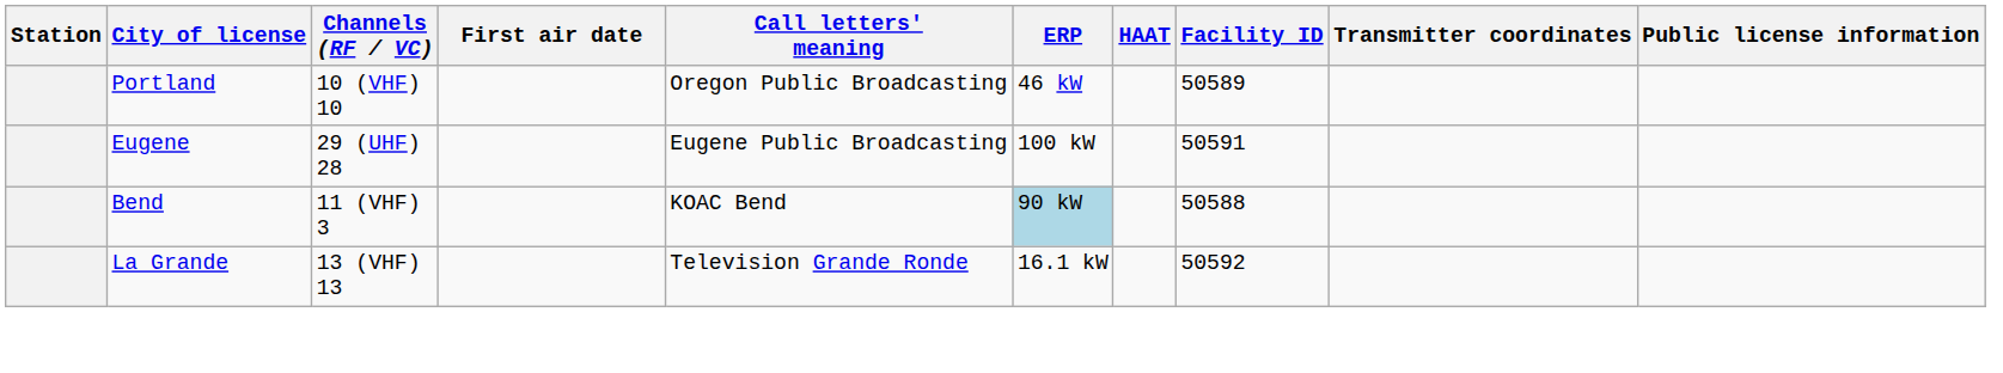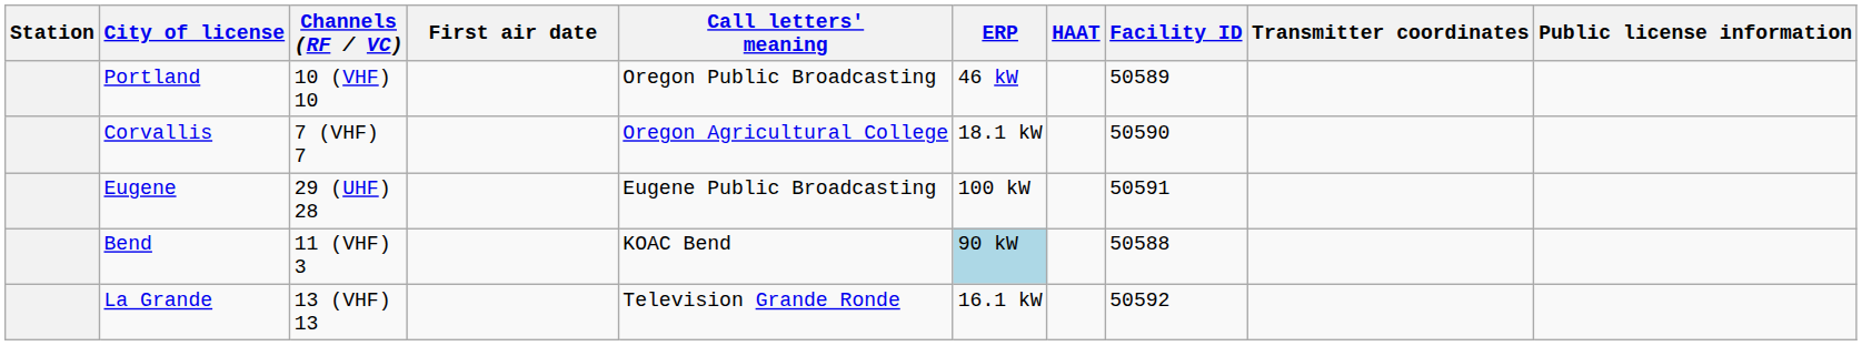 <table class="wikitable">
 <tr>
 <th>Station</th>
 <th><a href='#'>City of license</a></th>
 <th><a href='#'>Channels</a><br><em>(<a href='#'>RF</a> / <a href='#'>VC</a>)</em></th>
 <th style="width:10em">First air date</th>
 <th><a href='#'>Call letters'<br>meaning</a></th>
 <th><a href='#'>ERP</a></th>
 <th><a href='#'>HAAT</a></th>
 <th><a href='#'>Facility ID</a></th>
 <th>Transmitter coordinates</th>
 <th>Public license information</th>
 </tr>
 <tr style="vertical-align: top; text-align: left;">
 <th></th>
 <td><a href='#'>Portland</a></td>
 <td>10 (<a href='#'>VHF</a>)<br>10</td>
 <td></td>
 <td>Oregon Public Broadcasting</td>
 <td>46 <a href='#'>kW</a></td>
 <td></td>
 <td>50589</td>
+<td></td>
+<td><br></td>
+</tr>
+<tr style="vertical-align: top; text-align: left;">
+<th></th>
+<td><a href='#'>Corvallis</a></td>
+<td>7 (VHF)<br>7</td>
+<td></td>
+<td><a href='#'>Oregon Agricultural College</a></td>
+<td>18.1 kW</td>
+<td></td>
+<td>50590</td>
 <td></td>
 <td><br></td>
 </tr>
 <tr style="vertical-align: top; text-align: left;">
 <th></th>
 <td><a href='#'>Eugene</a></td>
 <td>29 (<a href='#'>UHF</a>)<br>28</td>
 <td></td>
 <td>Eugene Public Broadcasting</td>
 <td>100 kW</td>
 <td></td>
 <td>50591</td>
 <td></td>
 <td><br></td>
 </tr>
 <tr style="vertical-align: top; text-align: left;">
 <th></th>
 <td><a href='#'>Bend</a></td>
 <td>11 (VHF)<br>3</td>
 <td></td>
 <td>KOAC Bend</td>
 <td style="background: lightblue;">90 kW</td>
 <td></td>
 <td>50588</td>
 <td></td>
 <td><br></td>
 </tr>
 <tr style="vertical-align: top; text-align: left;">
 <th></th>
 <td><a href='#'>La Grande</a></td>
 <td>13 (VHF)<br>13</td>
 <td></td>
 <td>Television <a href='#'>Grande Ronde</a></td>
 <td>16.1 kW</td>
 <td></td>
 <td>50592</td>
 <td></td>
 <td><br></td>
 </tr>
 </table>
